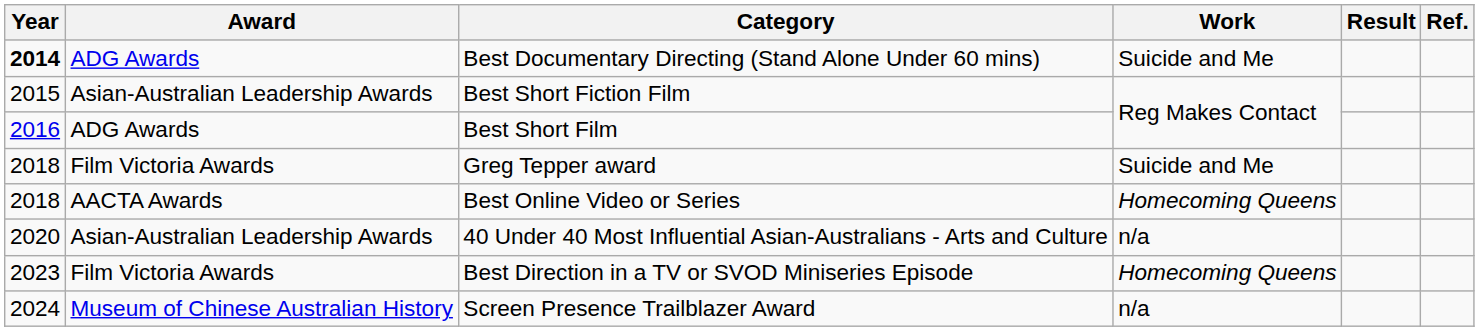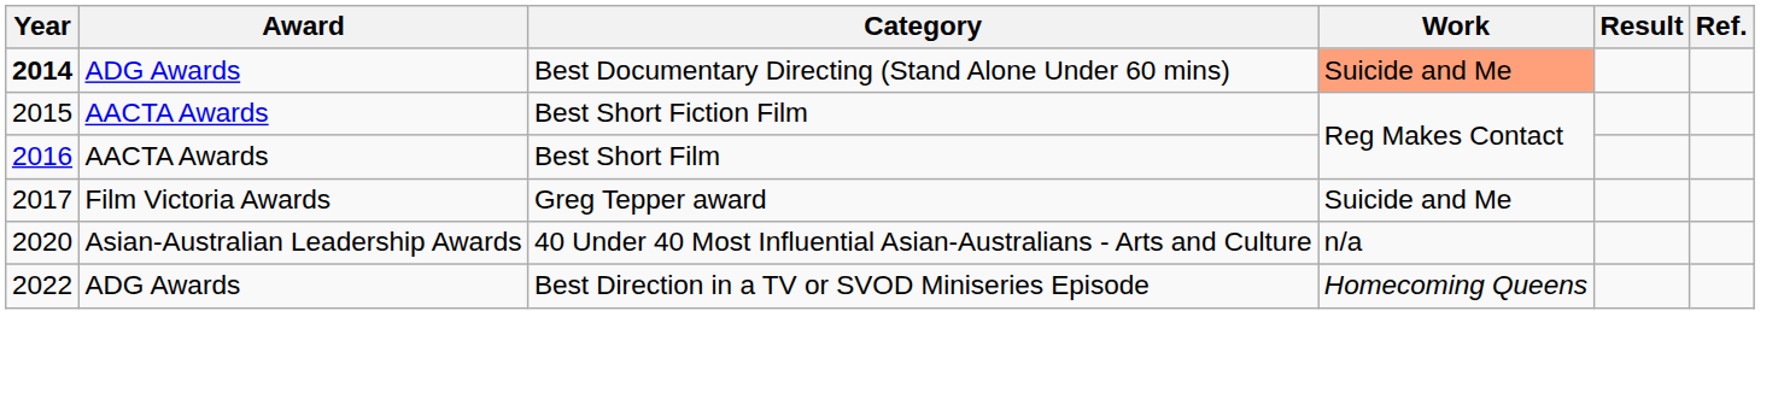 <table class="wikitable sortable">
 <tr>
 <th>Year</th>
 <th>Award</th>
 <th>Category</th>
 <th>Work</th>
 <th>Result</th>
 <th class=unsortable>Ref.</th>
 </tr>
 <tr>
 <td><strong>2014</strong></td>
 <td><a href='#'>ADG Awards</a></td>
 <td>Best Documentary Directing (Stand Alone Under 60 mins)</td>
-<td>Suicide and Me</td>
+<td style="background: lightsalmon;">Suicide and Me</td>
 <td></td>
 <td></td>
 </tr>
 <tr>
 <td>2015</td>
-<td>Asian-Australian Leadership Awards</td>
+<td><a href='#'>AACTA Awards</a></td>
 <td>Best Short Fiction Film</td>
 <td rowspan="2">Reg Makes Contact</td>
 <td></td>
 <td></td>
 </tr>
 <tr>
 <td><a href='#'>2016</a></td>
-<td>ADG Awards</td>
+<td>AACTA Awards</td>
 <td>Best Short Film</td>
 <td></td>
 <td></td>
 </tr>
 <tr>
-<td>2018</td>
+<td>2017</td>
 <td>Film Victoria Awards</td>
 <td>Greg Tepper award</td>
 <td>Suicide and Me</td>
-<td></td>
-<td></td>
-</tr>
-<tr>
-<td>2018</td>
-<td>AACTA Awards</td>
-<td>Best Online Video or Series</td>
-<td><em>Homecoming Queens</em></td>
 <td></td>
 <td></td>
 </tr>
 <tr>
 <td>2020</td>
 <td>Asian-Australian Leadership Awards</td>
 <td>40 Under 40 Most Influential Asian-Australians - Arts and Culture</td>
 <td>n/a</td>
 <td></td>
 <td></td>
 </tr>
 <tr>
-<td>2023</td>
-<td>Film Victoria Awards</td>
+<td>2022</td>
+<td>ADG Awards</td>
 <td>Best Direction in a TV or SVOD Miniseries Episode</td>
 <td><em>Homecoming Queens</em></td>
 <td></td>
 <td></td>
 </tr>
-<tr>
-<td>2024</td>
-<td><a href='#'>Museum of Chinese Australian History</a></td>
-<td>Screen Presence Trailblazer Award</td>
-<td>n/a</td>
-<td></td>
-<td></td>
-</tr>
 </table>
